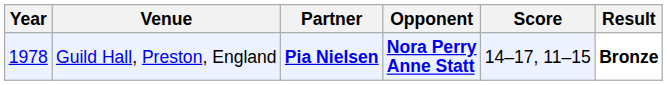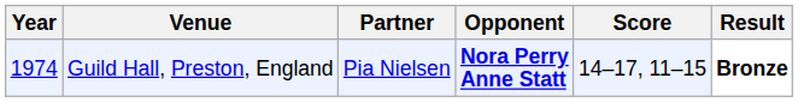 <table class="sortable wikitable" style="font-size: 90%;">
 <tr>
 <th>Year</th>
 <th>Venue</th>
 <th>Partner</th>
 <th>Opponent</th>
 <th>Score</th>
 <th>Result</th>
 </tr>
 <tr style="background:#ECF2FF">
-<td align="center"><a href='#'>1978</a></td>
+<td align="center"><a href='#'>1974</a></td>
 <td align="left"><a href='#'>Guild Hall</a>, <a href='#'>Preston</a>, England</td>
-<td align="left"><strong> <a href='#'>Pia Nielsen</a></strong></td>
+<td align="left"> <a href='#'>Pia Nielsen</a></td>
 <td align="left"><strong> <a href='#'>Nora Perry</a> <br>  <a href='#'>Anne Statt</a></strong></td>
 <td align="left">14–17, 11–15</td>
 <td style="text-align:left; background: white"> <strong>Bronze</strong></td>
 </tr>
 </table>
